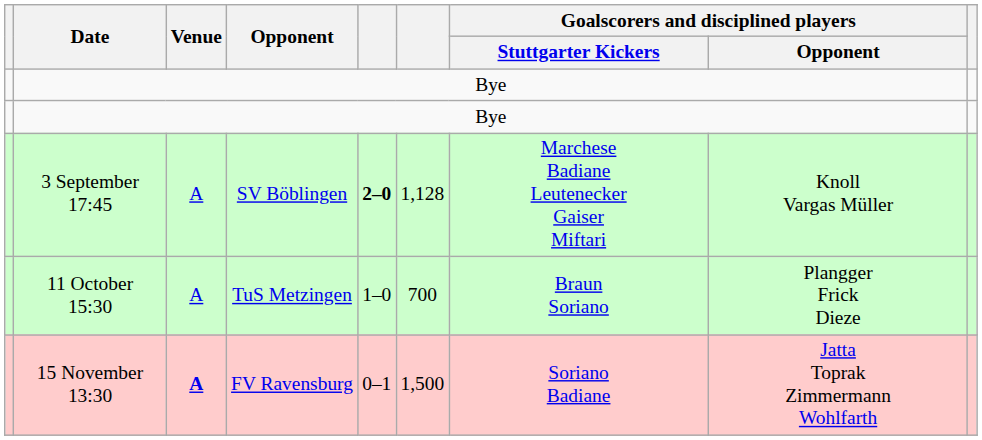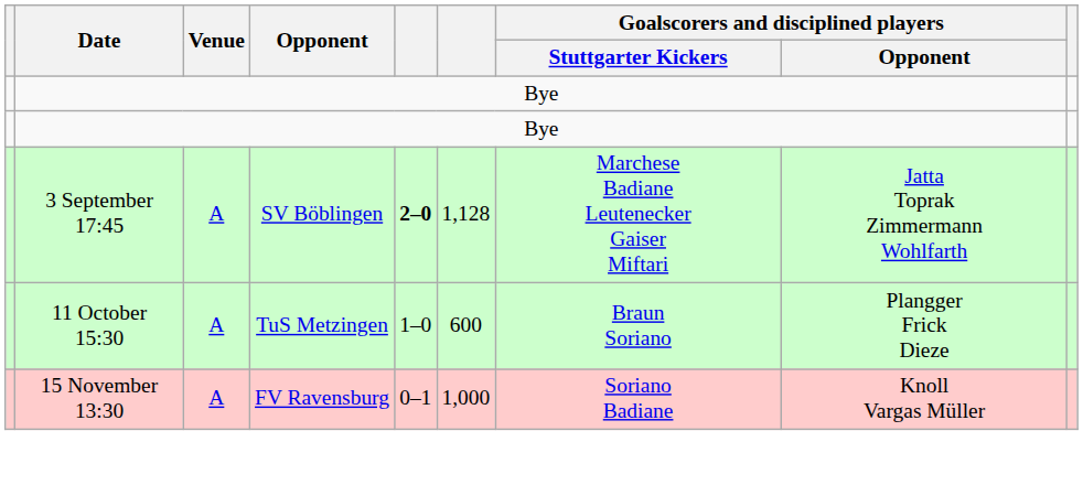 <table class="wikitable" Style="text-align: center;font-size:85%">
 <tr>
 <th rowspan="2"></th>
 <th rowspan="2" style="width:100px">Date<br></th>
 <th rowspan="2">Venue</th>
 <th rowspan="2">Opponent</th>
 <th rowspan="2"><br></th>
 <th rowspan="2"></th>
 <th colspan="2">Goalscorers and disciplined players</th>
 <th rowspan="2"></th>
 </tr>
 <tr>
 <th style="width:175px"><a href='#'>Stuttgarter Kickers</a></th>
 <th style="width:175px">Opponent</th>
 </tr>
 <tr>
 <td></td>
 <td colspan="7">Bye</td>
 <td></td>
 </tr>
 <tr>
 <td></td>
 <td colspan="7">Bye</td>
 <td></td>
 </tr>
 <tr style="background:#cfc">
 <td></td>
 <td>3 September<br>17:45</td>
 <td><a href='#'>A</a></td>
 <td><a href='#'>SV Böblingen</a></td>
 <td><strong>2–0</strong></td>
 <td>1,128</td>
 <td><a href='#'>Marchese</a> <br><a href='#'>Badiane</a> <br><a href='#'>Leutenecker</a> <br><a href='#'>Gaiser</a> <br><a href='#'>Miftari</a> </td>
-<td>Knoll <br>Vargas Müller </td>
+<td><a href='#'>Jatta</a> <br>Toprak <br>Zimmermann<br><a href='#'>Wohlfarth</a> </td>
 <td></td>
 </tr>
 <tr style="background:#cfc">
 <td></td>
 <td>11 October<br>15:30</td>
 <td><a href='#'>A</a></td>
 <td><a href='#'>TuS Metzingen</a></td>
 <td>1–0</td>
-<td>700</td>
+<td>600</td>
 <td><a href='#'>Braun</a> <br><a href='#'>Soriano</a> </td>
 <td>Plangger <br>Frick <br>Dieze </td>
 <td></td>
 </tr>
 <tr style="background:#fcc">
 <td></td>
 <td>15 November<br>13:30</td>
-<td><strong><a href='#'>A</a></strong></td>
+<td><a href='#'>A</a></td>
 <td><a href='#'>FV Ravensburg</a></td>
 <td>0–1</td>
-<td>1,500</td>
+<td>1,000</td>
 <td><a href='#'>Soriano</a> <br><a href='#'>Badiane</a> </td>
-<td><a href='#'>Jatta</a> <br>Toprak <br>Zimmermann<br><a href='#'>Wohlfarth</a> </td>
+<td>Knoll <br>Vargas Müller </td>
 <td></td>
 </tr>
 </table>
